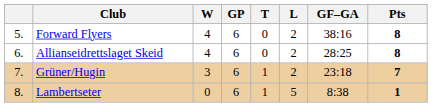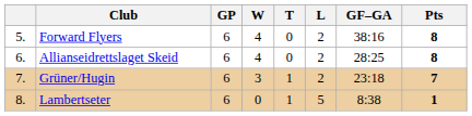 <table class="wikitable">
 <tr>
 <th width="30"></th>
 <th width="200">Club</th>
+<th width="30">GP</th>
 <th width="30">W</th>
-<th width="30">GP</th>
 <th width="30">T</th>
 <th width="30">L</th>
 <th width="70">GF–GA</th>
 <th width="70">Pts</th>
 </tr>
 <tr bgcolor="#FFFFFF" align="center">
 <td>5.</td>
 <td align="left"><a href='#'>Forward Flyers</a></td>
+<td>6</td>
 <td>4</td>
-<td>6</td>
 <td>0</td>
 <td>2</td>
 <td>38:16</td>
 <td><strong>8</strong></td>
 </tr>
 <tr bgcolor="#FFFFFF" align="center">
 <td>6.</td>
 <td align="left"><a href='#'>Allianseidrettslaget Skeid</a></td>
+<td>6</td>
 <td>4</td>
-<td>6</td>
 <td>0</td>
 <td>2</td>
 <td>28:25</td>
 <td><strong>8</strong></td>
 </tr>
 <tr bgcolor="#EECFA1" align="center">
 <td>7.</td>
 <td align="left"><a href='#'>Grüner/Hugin</a></td>
+<td>6</td>
 <td>3</td>
-<td>6</td>
 <td>1</td>
 <td>2</td>
 <td>23:18</td>
 <td><strong>7</strong></td>
 </tr>
 <tr bgcolor="#EECFA1" align="center">
 <td>8.</td>
 <td align="left"><a href='#'>Lambertseter</a></td>
+<td>6</td>
 <td>0</td>
-<td>6</td>
 <td>1</td>
 <td>5</td>
 <td>8:38</td>
 <td><strong>1</strong></td>
 </tr>
 </table>
